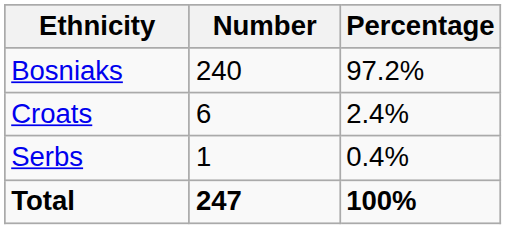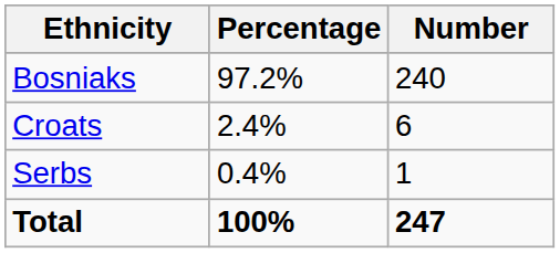 <table class="wikitable">
 <tr>
 <th width="100px">Ethnicity</th>
+<th width="80px">Percentage</th>
 <th width="80px">Number</th>
-<th width="80px">Percentage</th>
 </tr>
 <tr>
 <td><a href='#'>Bosniaks</a></td>
+<td>97.2%</td>
 <td>240</td>
-<td>97.2%</td>
 </tr>
 <tr>
 <td><a href='#'>Croats</a></td>
+<td>2.4%</td>
 <td>6</td>
-<td>2.4%</td>
 </tr>
 <tr>
 <td><a href='#'>Serbs</a></td>
+<td>0.4%</td>
 <td>1</td>
-<td>0.4%</td>
 </tr>
 <tr>
 <td><strong>Total</strong></td>
+<td><strong>100%</strong></td>
 <td><strong>247</strong></td>
-<td><strong>100%</strong></td>
 </tr>
 </table>
